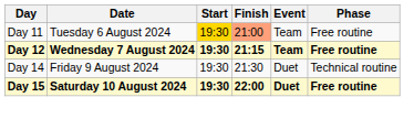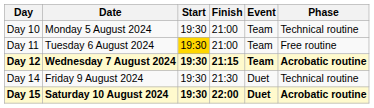 <table class=wikitable>
 <tr>
 <th>Day</th>
 <th>Date</th>
 <th>Start</th>
 <th>Finish</th>
 <th>Event</th>
 <th>Phase</th>
 </tr>
 <tr>
+<td>Day 10</td>
+<td>Monday 5 August 2024</td>
+<td>19:30</td>
+<td>21:00</td>
+<td>Team</td>
+<td>Technical routine</td>
+</tr>
+<tr>
 <td>Day 11</td>
 <td>Tuesday 6 August 2024</td>
 <td style="background: gold;">19:30</td>
-<td style="background: lightsalmon;">21:00</td>
+<td>21:00</td>
 <td>Team</td>
 <td>Free routine</td>
 </tr>
 <tr style=background:lemonchiffon>
 <td><strong>Day 12</strong></td>
 <td><strong>Wednesday 7 August 2024</strong></td>
 <td><strong>19:30</strong></td>
 <td><strong>21:15</strong></td>
 <td><strong>Team</strong></td>
-<td><strong>Free routine</strong></td>
+<td><strong>Acrobatic routine</strong></td>
 </tr>
 <tr>
 <td>Day 14</td>
 <td>Friday 9 August 2024</td>
 <td>19:30</td>
 <td>21:30</td>
 <td>Duet</td>
 <td>Technical routine</td>
 </tr>
 <tr style=background:lemonchiffon>
 <td><strong>Day 15</strong></td>
 <td><strong>Saturday 10 August 2024</strong></td>
 <td><strong>19:30</strong></td>
 <td><strong>22:00</strong></td>
 <td><strong>Duet</strong></td>
-<td><strong>Free routine</strong></td>
+<td><strong>Acrobatic routine</strong></td>
 </tr>
 </table>
